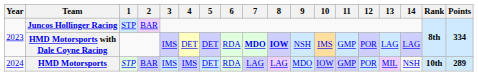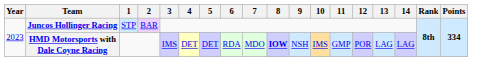 <table class="wikitable" style="text-align:center; font-size:85%">
 <tr>
 <th>Year</th>
 <th>Team</th>
 <th>1</th>
 <th>2</th>
 <th>3</th>
 <th>4</th>
 <th>5</th>
 <th>6</th>
 <th>7</th>
 <th>8</th>
 <th>9</th>
 <th>10</th>
 <th>11</th>
 <th>12</th>
 <th>13</th>
 <th>14</th>
 <th>Rank</th>
 <th>Points</th>
 </tr>
 <tr>
 <td rowspan="2"><a href='#'>2023</a></td>
 <th nowrap><a href='#'>Juncos Hollinger Racing</a></th>
 <td style="background:#CFEAFF;"><a href='#'>STP</a><br></td>
 <td style="background:#efcfff;"><a href='#'>BAR</a><br></td>
 <td colspan="12"></td>
 <th rowspan="2"style="background:#cfeaff;">8th</th>
 <th rowspan="2"style="background:#cfeaff;">334</th>
 </tr>
 <tr>
 <th nowrap><a href='#'>HMD Motorsports</a> with<br><a href='#'>Dale Coyne Racing</a></th>
 <td colspan="2"></td>
 <td style="background:#cfcfff;"><a href='#'>IMS</a><br></td>
 <td style="background:#FFFFBF;"><a href='#'>DET</a><br></td>
 <td style="background:#CFCFFF;"><a href='#'>DET</a><br></td>
 <td style="background:#DFFFDF;"><a href='#'>RDA</a><br></td>
-<td style="background:#DFFFDF;"><strong><a href='#'>MDO</a><br></strong></td>
+<td style="background:#DFFFDF;"><a href='#'>MDO</a><br></td>
 <td style="background:#CFCFFF;"><strong><a href='#'>IOW</a><br></strong></td>
 <td style="background:#CFEAFF;"><a href='#'>NSH</a><br></td>
 <td style="background:#FFDF9F;"><a href='#'>IMS</a><br></td>
 <td style="background:#CFEAFF;"><a href='#'>GMP</a><br></td>
 <td style="background:#CFCFFF;"><a href='#'>POR</a><br></td>
 <td style="background:#CFEAFF;"><a href='#'>LAG</a><br></td>
 <td style="background:#CFCFFF;"><a href='#'>LAG</a><br></td>
 </tr>
-<tr>
-<td><a href='#'>2024</a></td>
-<th nowrap><a href='#'>HMD Motorsports</a></th>
-<td style="background:#DFFFDF;"><em><a href='#'>STP</a><br></td>
-<td style="background:#CFCFFF;"><a href='#'>BAR</a><br></td>
-<td style="background:#CFEAFF;"><a href='#'>IMS</a><br></td>
-<td style="background:#CFCFFF;"><a href='#'>IMS</a><br></td>
-<td style="background:#CFEAFF;"><a href='#'>DET</a><br></td>
-<td style="background:#DFFFDF;"><a href='#'>RDA</a><br></td>
-<td style="background:#CFCFFF;"><a href='#'>LAG</a><br></td>
-<td style="background:#EFCFFF;"><a href='#'>LAG</a><br></td>
-<td style="background:#CFEAFF;"><a href='#'>MDO</a><br></td>
-<td style="background:#CFCFFF;"><a href='#'>IOW</a><br></td>
-<td style="background:#CFCFFF;"><a href='#'>GMP</a><br></td>
-<td style="background:#CFEAFF;"><a href='#'>POR</a><br></td>
-<td style="background:#EFCFFF;"><a href='#'>MIL</a><br></td>
-<td><a href='#'>NSH</a></td>
-<th style="background:#CFEAFF;">10th</th>
-<th style="background:#CFEAFF;">289</th>
-</tr>
 </table>
